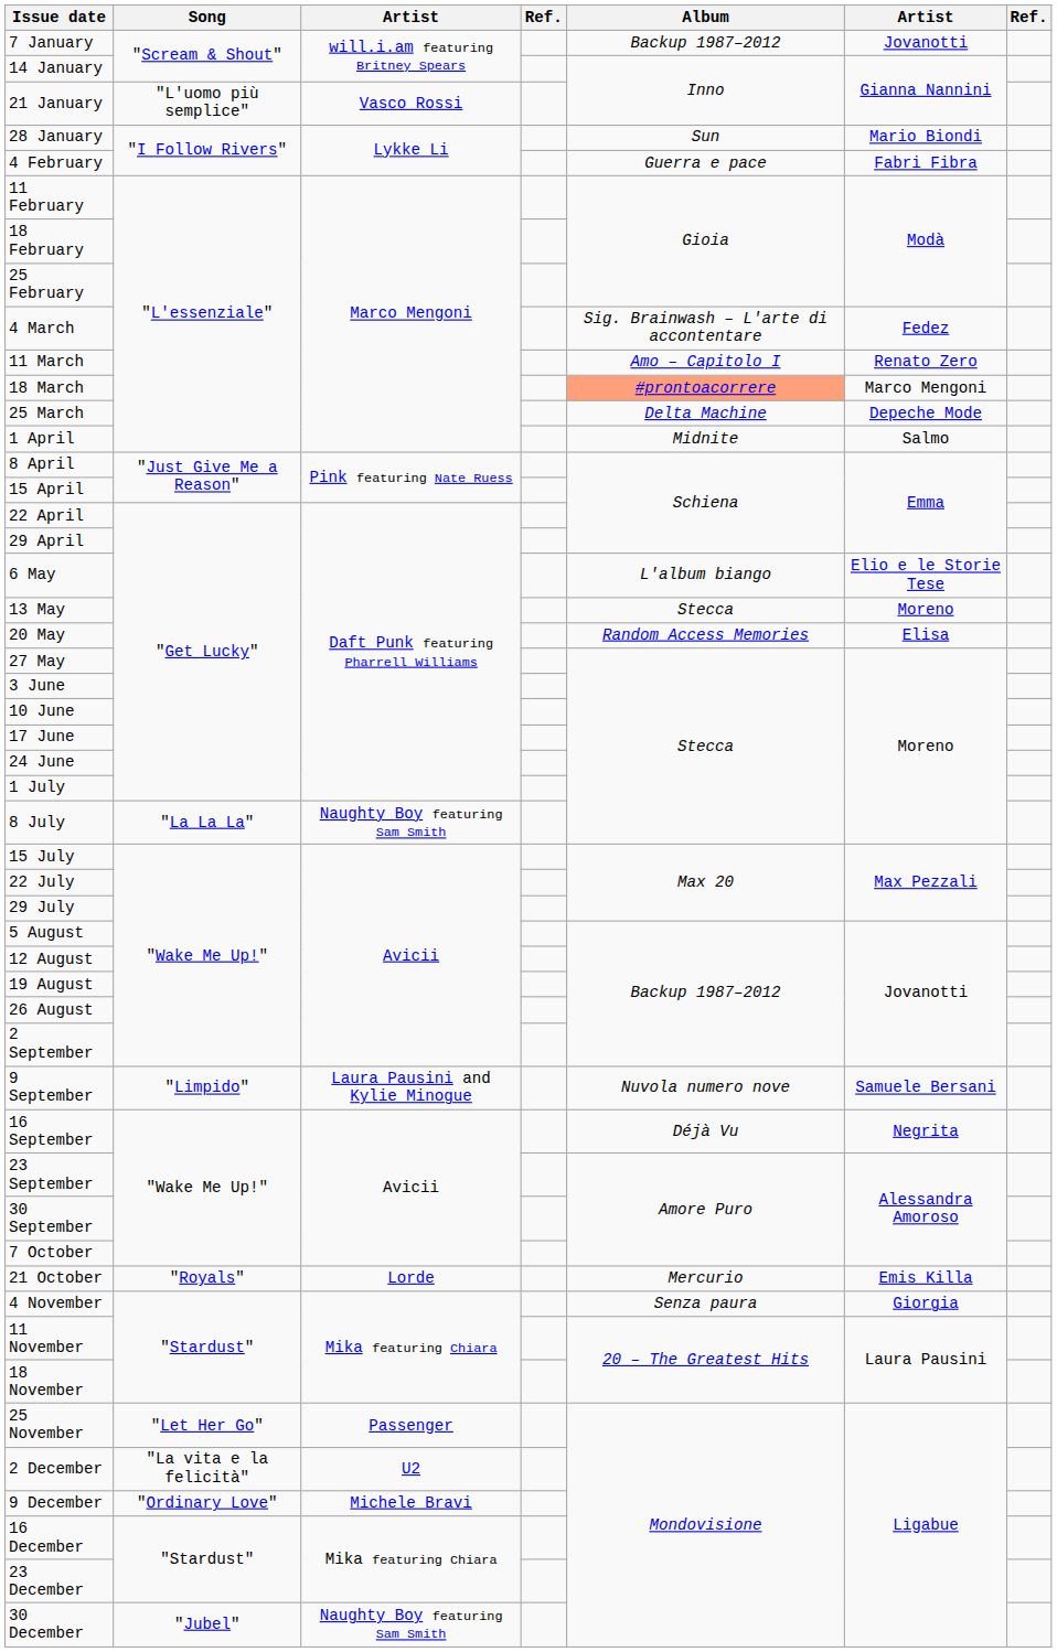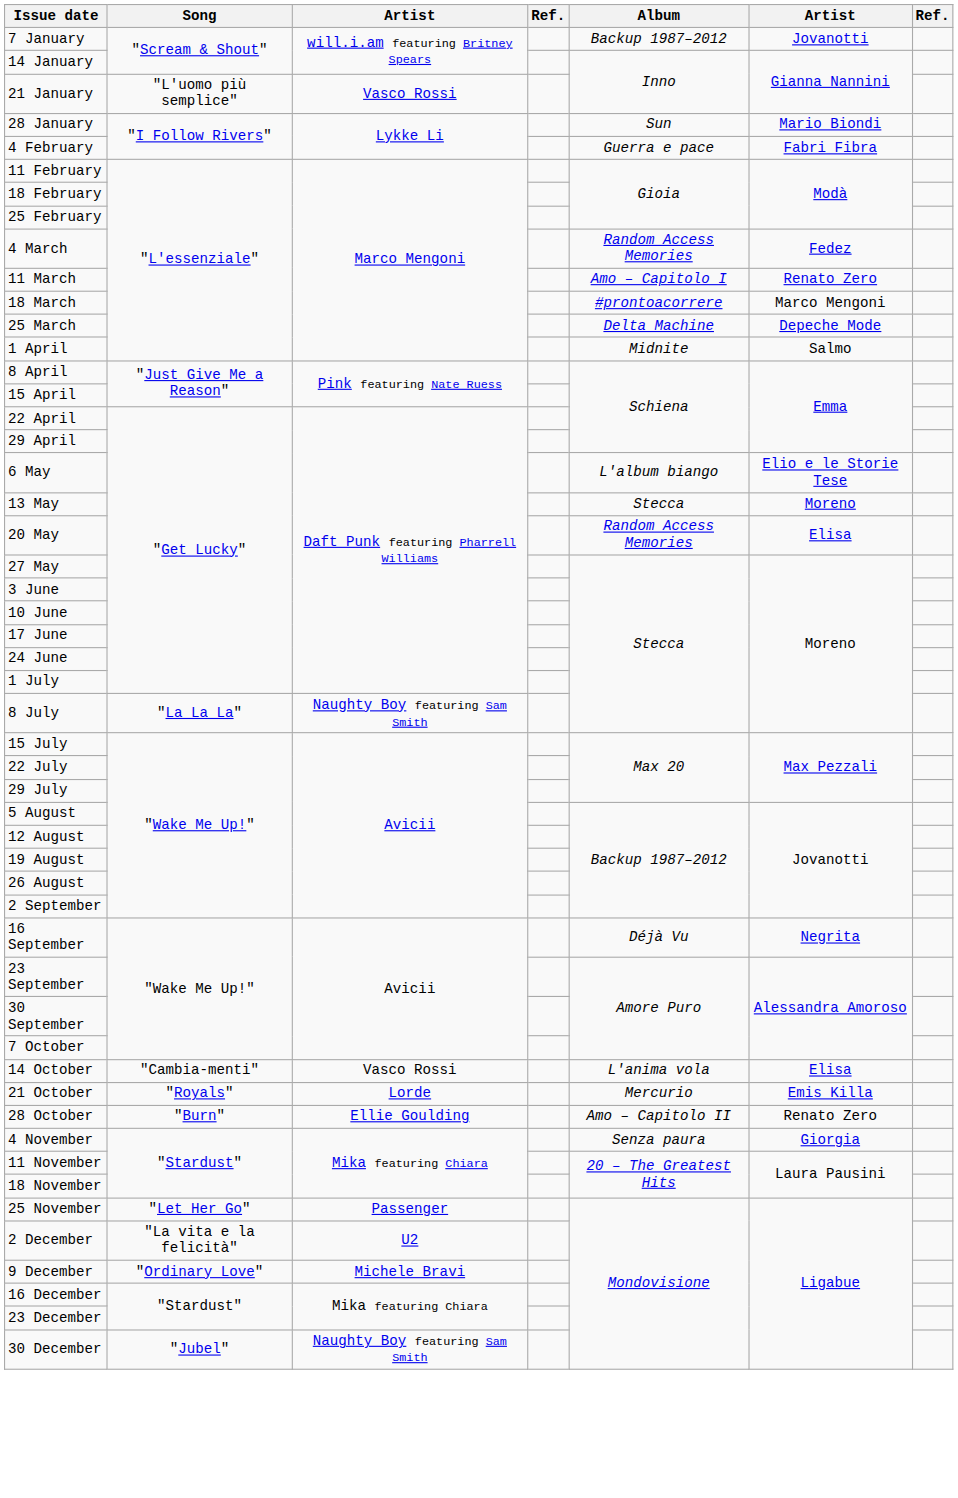 <table class="wikitable">
 <tr>
 <th>Issue date</th>
 <th>Song</th>
 <th>Artist</th>
 <th>Ref.</th>
 <th>Album</th>
 <th>Artist</th>
 <th>Ref.</th>
 </tr>
 <tr>
 <td>7 January</td>
 <td align="center" rowspan="2">"<a href='#'>Scream & Shout</a>"</td>
 <td align="center" rowspan="2"><a href='#'>will.i.am</a> <small>featuring <a href='#'>Britney Spears</a></small></td>
 <td align="center"></td>
 <td align="center"><em>Backup 1987–2012</em></td>
 <td align="center"><a href='#'>Jovanotti</a></td>
 <td align="center"></td>
 </tr>
 <tr>
 <td>14 January</td>
 <td align="center"></td>
 <td align="center" rowspan="2"><em>Inno</em></td>
 <td align="center" rowspan="2"><a href='#'>Gianna Nannini</a></td>
 <td align="center"></td>
 </tr>
 <tr>
 <td>21 January</td>
 <td align="center">"L'uomo più semplice"</td>
 <td align="center"><a href='#'>Vasco Rossi</a></td>
 <td align="center"></td>
 <td align="center"></td>
 </tr>
 <tr>
 <td>28 January</td>
 <td align="center" rowspan="2">"<a href='#'>I Follow Rivers</a>"</td>
 <td align="center" rowspan="2"><a href='#'>Lykke Li</a></td>
 <td align="center"></td>
 <td align="center"><em>Sun</em></td>
 <td align="center"><a href='#'>Mario Biondi</a></td>
 <td align="center"></td>
 </tr>
 <tr>
 <td>4 February</td>
 <td align="center"></td>
 <td align="center"><em>Guerra e pace</em></td>
 <td align="center"><a href='#'>Fabri Fibra</a></td>
 <td></td>
 </tr>
 <tr>
 <td>11 February</td>
 <td align="center" rowspan="8">"<a href='#'>L'essenziale</a>"</td>
 <td align="center" rowspan="8"><a href='#'>Marco Mengoni</a></td>
 <td align="center"></td>
 <td align="center" rowspan="3"><em>Gioia</em></td>
 <td align="center" rowspan="3"><a href='#'>Modà</a></td>
 <td align="center"></td>
 </tr>
 <tr>
 <td>18 February</td>
 <td align="center"></td>
 <td align="center"></td>
 </tr>
 <tr>
 <td>25 February</td>
 <td align="center"></td>
 <td align="center"></td>
 </tr>
 <tr>
 <td>4 March</td>
 <td align="center"></td>
-<td align="center"><em>Sig. Brainwash – L'arte di accontentare</em></td>
+<td align="center"><em><a href='#'>Random Access Memories</a></em></td>
 <td align="center"><a href='#'>Fedez</a></td>
 <td align="center"></td>
 </tr>
 <tr>
 <td>11 March</td>
 <td align="center"></td>
 <td align="center"><em><a href='#'>Amo – Capitolo I</a></em></td>
 <td align="center"><a href='#'>Renato Zero</a></td>
 <td align="center"></td>
 </tr>
 <tr>
 <td>18 March</td>
 <td align="center"></td>
-<td align="center" style="background: lightsalmon;"><em><a href='#'>#prontoacorrere</a></em></td>
+<td align="center"><em><a href='#'>#prontoacorrere</a></em></td>
 <td align="center">Marco Mengoni</td>
 <td align="center"></td>
 </tr>
 <tr>
 <td>25 March</td>
 <td align="center"></td>
 <td align="center"><em><a href='#'>Delta Machine</a></em></td>
 <td align="center"><a href='#'>Depeche Mode</a></td>
 <td align="center"></td>
 </tr>
 <tr>
 <td>1 April</td>
 <td align="center"></td>
 <td align="center"><em>Midnite</em></td>
 <td align="center">Salmo</td>
 <td align="center"></td>
 </tr>
 <tr>
 <td>8 April</td>
 <td align="center" rowspan="2">"<a href='#'>Just Give Me a Reason</a>"</td>
 <td align="center" rowspan="2"><a href='#'>Pink</a> <small>featuring <a href='#'>Nate Ruess</a></small></td>
 <td align="center"></td>
 <td align="center" rowspan="4"><em>Schiena</em></td>
 <td align="center" rowspan="4"><a href='#'>Emma</a></td>
 <td align="center"></td>
 </tr>
 <tr>
 <td>15 April</td>
 <td align="center"></td>
 <td align="center"></td>
 </tr>
 <tr>
 <td>22 April</td>
 <td align="center" rowspan="11">"<a href='#'>Get Lucky</a>"</td>
 <td align="center" rowspan="11"><a href='#'>Daft Punk</a> <small>featuring <a href='#'>Pharrell Williams</a></small></td>
 <td align="center"></td>
 <td align="center"></td>
 </tr>
 <tr>
 <td>29 April</td>
 <td align="center"></td>
 <td align="center"></td>
 </tr>
 <tr>
 <td>6 May</td>
 <td align="center"></td>
 <td align="center"><em>L'album biango</em></td>
 <td align="center"><a href='#'>Elio e le Storie Tese</a></td>
 <td align="center"></td>
 </tr>
 <tr>
 <td>13 May</td>
 <td align="center"></td>
 <td align="center"><em>Stecca</em></td>
 <td align="center"><a href='#'>Moreno</a></td>
 <td align="center"></td>
 </tr>
 <tr>
 <td>20 May</td>
 <td align="center"></td>
 <td align="center"><em><a href='#'>Random Access Memories</a></em></td>
 <td align="center"><a href='#'>Elisa</a></td>
 <td align="center"></td>
 </tr>
 <tr>
 <td>27 May</td>
 <td align="center"></td>
 <td align="center" rowspan="7"><em>Stecca</em></td>
 <td align="center" rowspan="7">Moreno</td>
 <td align="center"></td>
 </tr>
 <tr>
 <td>3 June</td>
 <td align="center"></td>
 <td align="center"></td>
 </tr>
 <tr>
 <td>10 June</td>
 <td align="center"></td>
 <td align="center"></td>
 </tr>
 <tr>
 <td>17 June</td>
 <td align="center"></td>
 <td align="center"></td>
 </tr>
 <tr>
 <td>24 June</td>
 <td align="center"></td>
 <td align="center"></td>
 </tr>
 <tr>
 <td>1 July</td>
 <td align="center"></td>
 <td align="center"></td>
 </tr>
 <tr>
 <td>8 July</td>
 <td align="center">"<a href='#'>La La La</a>"</td>
 <td align="center"><a href='#'>Naughty Boy</a> <small>featuring <a href='#'>Sam Smith</a></small></td>
 <td align="center"></td>
 <td align="center"></td>
 </tr>
 <tr>
 <td>15 July</td>
 <td align="center" rowspan="8">"<a href='#'>Wake Me Up!</a>"</td>
 <td align="center" rowspan="8"><a href='#'>Avicii</a></td>
 <td align="center"></td>
 <td align="center" rowspan="3"><em>Max 20</em></td>
 <td align="center" rowspan="3"><a href='#'>Max Pezzali</a></td>
 <td align="center"></td>
 </tr>
 <tr>
 <td>22 July</td>
 <td align="center"></td>
 <td align="center"></td>
 </tr>
 <tr>
 <td>29 July</td>
 <td align="center"></td>
 <td align="center"></td>
 </tr>
 <tr>
 <td>5 August</td>
 <td align="center"></td>
 <td align="center" rowspan="5"><em>Backup 1987–2012</em></td>
 <td align="center" rowspan="5">Jovanotti</td>
 <td align="center"></td>
 </tr>
 <tr>
 <td>12 August</td>
 <td align="center"></td>
 <td align="center"></td>
 </tr>
 <tr>
 <td>19 August</td>
 <td align="center"></td>
 <td align="center"></td>
 </tr>
 <tr>
 <td>26 August</td>
 <td align="center"></td>
 <td align="center"></td>
 </tr>
 <tr>
 <td>2 September</td>
 <td align="center"></td>
 <td align="center"></td>
 </tr>
 <tr>
-<td>9 September</td>
-<td align="center">"<a href='#'>Limpido</a>"</td>
-<td align="center"><a href='#'>Laura Pausini</a> and <a href='#'>Kylie Minogue</a></td>
-<td align="center"></td>
-<td align="center"><em>Nuvola numero nove</em></td>
-<td align="center"><a href='#'>Samuele Bersani</a></td>
-<td align="center"></td>
-</tr>
-<tr>
 <td>16 September</td>
 <td align="center" rowspan="4">"Wake Me Up!"</td>
 <td align="center" rowspan="4">Avicii</td>
 <td align="center"></td>
 <td align="center"><em>Déjà Vu</em></td>
 <td align="center"><a href='#'>Negrita</a></td>
 <td align="center"></td>
 </tr>
 <tr>
 <td>23 September</td>
 <td align="center"></td>
 <td align="center" rowspan="3"><em>Amore Puro</em></td>
 <td align="center" rowspan="3"><a href='#'>Alessandra Amoroso</a></td>
 <td align="center"></td>
 </tr>
 <tr>
 <td>30 September</td>
 <td align="center"></td>
 <td align="center"></td>
 </tr>
 <tr>
 <td>7 October</td>
 <td align="center"></td>
 <td align="center"></td>
 </tr>
 <tr>
+<td>14 October</td>
+<td align="center">"Cambia-menti"</td>
+<td align="center">Vasco Rossi</td>
+<td align="center"></td>
+<td align="center"><em>L'anima vola</em></td>
+<td align="center"><a href='#'>Elisa</a></td>
+<td align="center"></td>
+</tr>
+<tr>
 <td>21 October</td>
 <td align="center">"<a href='#'>Royals</a>"</td>
 <td align="center"><a href='#'>Lorde</a></td>
 <td align="center"></td>
 <td align="center"><em>Mercurio</em></td>
 <td align="center"><a href='#'>Emis Killa</a></td>
+<td align="center"></td>
+</tr>
+<tr>
+<td>28 October</td>
+<td align="center">"<a href='#'>Burn</a>"</td>
+<td align="center"><a href='#'>Ellie Goulding</a></td>
+<td align="center"></td>
+<td align="center"><em>Amo – Capitolo II</em></td>
+<td align="center">Renato Zero</td>
 <td align="center"></td>
 </tr>
 <tr>
 <td>4 November</td>
 <td align="center" rowspan="3">"<a href='#'>Stardust</a>"</td>
 <td align="center" rowspan="3"><a href='#'>Mika</a> <small>featuring <a href='#'>Chiara</a></small></td>
 <td align="center"></td>
 <td align="center"><em>Senza paura</em></td>
 <td align="center"><a href='#'>Giorgia</a></td>
 <td align="center"></td>
 </tr>
 <tr>
 <td>11 November</td>
 <td align="center"></td>
 <td align="center" rowspan="2"><em><a href='#'>20 – The Greatest Hits</a></em></td>
 <td align="center" rowspan="2">Laura Pausini</td>
 <td align="center"></td>
 </tr>
 <tr>
 <td>18 November</td>
 <td align="center"></td>
 <td align="center"></td>
 </tr>
 <tr>
 <td>25 November</td>
 <td align="center">"<a href='#'>Let Her Go</a>"</td>
 <td align="center"><a href='#'>Passenger</a></td>
 <td align="center"></td>
 <td align="center" rowspan="6"><em><a href='#'>Mondovisione</a></em></td>
 <td align="center" rowspan="6"><a href='#'>Ligabue</a></td>
 <td align="center"></td>
 </tr>
 <tr>
 <td>2 December</td>
 <td align="center">"La vita e la felicità"</td>
 <td align="center"><a href='#'>U2</a></td>
 <td align="center"></td>
 <td align="center"></td>
 </tr>
 <tr>
 <td>9 December</td>
 <td align="center">"<a href='#'>Ordinary Love</a>"</td>
 <td align="center"><a href='#'>Michele Bravi</a></td>
 <td align="center"></td>
 <td align="center"></td>
 </tr>
 <tr>
 <td>16 December</td>
 <td align="center" rowspan="2">"Stardust"</td>
 <td align="center" rowspan="2">Mika <small>featuring Chiara</small></td>
 <td align="center"></td>
 <td align="center"></td>
 </tr>
 <tr>
 <td>23 December</td>
 <td align="center"></td>
 <td align="center"></td>
 </tr>
 <tr>
 <td>30 December</td>
 <td align="center">"<a href='#'>Jubel</a>"</td>
 <td align="center"><a href='#'>Naughty Boy</a> <small>featuring <a href='#'>Sam Smith</a></small></td>
 <td align="center"></td>
 <td align="center"></td>
 </tr>
 </table>
